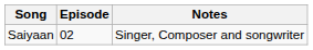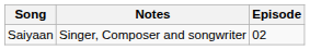 <table class="wikitable">
 <tr>
 <th>Song</th>
+<th>Notes</th>
 <th>Episode</th>
-<th>Notes</th>
 </tr>
 <tr>
 <td>Saiyaan</td>
+<td>Singer, Composer and songwriter</td>
 <td>02</td>
-<td>Singer, Composer and songwriter</td>
 </tr>
 </table>
